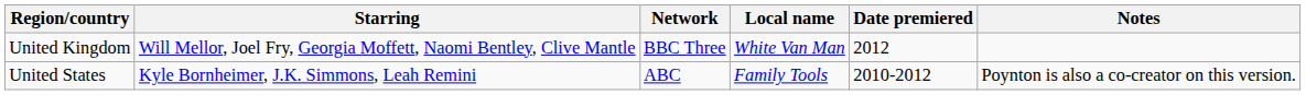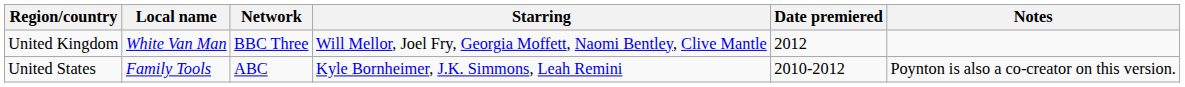 <table class="wikitable">
 <tr>
 <th>Region/country</th>
+<th>Local name</th>
+<th>Network</th>
 <th>Starring</th>
-<th>Network</th>
-<th>Local name</th>
 <th>Date premiered</th>
 <th>Notes</th>
 </tr>
 <tr>
 <td>United Kingdom</td>
+<td><em><a href='#'>White Van Man</a></em></td>
+<td><a href='#'>BBC Three</a></td>
 <td><a href='#'>Will Mellor</a>, Joel Fry, <a href='#'>Georgia Moffett</a>, <a href='#'>Naomi Bentley</a>, <a href='#'>Clive Mantle</a></td>
-<td><a href='#'>BBC Three</a></td>
-<td><em><a href='#'>White Van Man</a></em></td>
 <td>2012</td>
 <td></td>
 </tr>
 <tr>
 <td>United States</td>
+<td><em><a href='#'>Family Tools</a></em></td>
+<td><a href='#'>ABC</a></td>
 <td><a href='#'>Kyle Bornheimer</a>, <a href='#'>J.K. Simmons</a>, <a href='#'>Leah Remini</a></td>
-<td><a href='#'>ABC</a></td>
-<td><em><a href='#'>Family Tools</a></em></td>
 <td>2010-2012</td>
 <td>Poynton is also a co-creator on this version.</td>
 </tr>
 </table>
